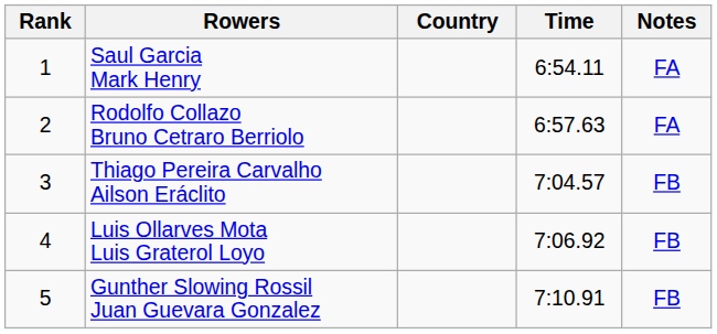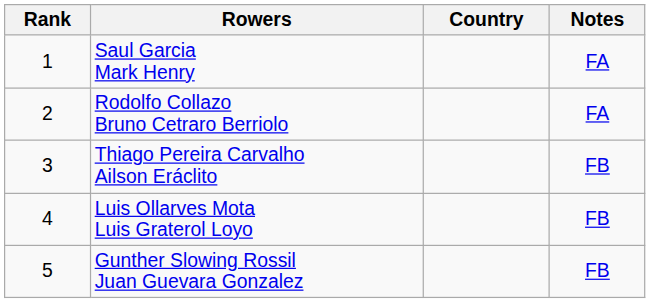 <table class="wikitable" width=60% style="text-align:center">
 <tr>
 <th>Rank</th>
 <th>Rowers</th>
 <th>Country</th>
-<th>Time</th>
 <th>Notes</th>
 </tr>
 <tr>
 <td>1</td>
 <td align=left><a href='#'>Saul Garcia</a><br><a href='#'>Mark Henry</a></td>
 <td align=left></td>
-<td>6:54.11</td>
 <td><a href='#'>FA</a></td>
 </tr>
 <tr>
 <td>2</td>
 <td align=left><a href='#'>Rodolfo Collazo</a><br><a href='#'>Bruno Cetraro Berriolo</a></td>
 <td align=left></td>
-<td>6:57.63</td>
 <td><a href='#'>FA</a></td>
 </tr>
 <tr>
 <td>3</td>
 <td align=left><a href='#'>Thiago Pereira Carvalho</a><br><a href='#'>Ailson Eráclito</a></td>
 <td align=left></td>
-<td>7:04.57</td>
 <td><a href='#'>FB</a></td>
 </tr>
 <tr>
 <td>4</td>
 <td align=left><a href='#'>Luis Ollarves Mota</a><br><a href='#'>Luis Graterol Loyo</a></td>
 <td align=left></td>
-<td>7:06.92</td>
 <td><a href='#'>FB</a></td>
 </tr>
 <tr>
 <td>5</td>
 <td align=left><a href='#'>Gunther Slowing Rossil</a><br><a href='#'>Juan Guevara Gonzalez</a></td>
 <td align=left></td>
-<td>7:10.91</td>
 <td><a href='#'>FB</a></td>
 </tr>
 </table>
